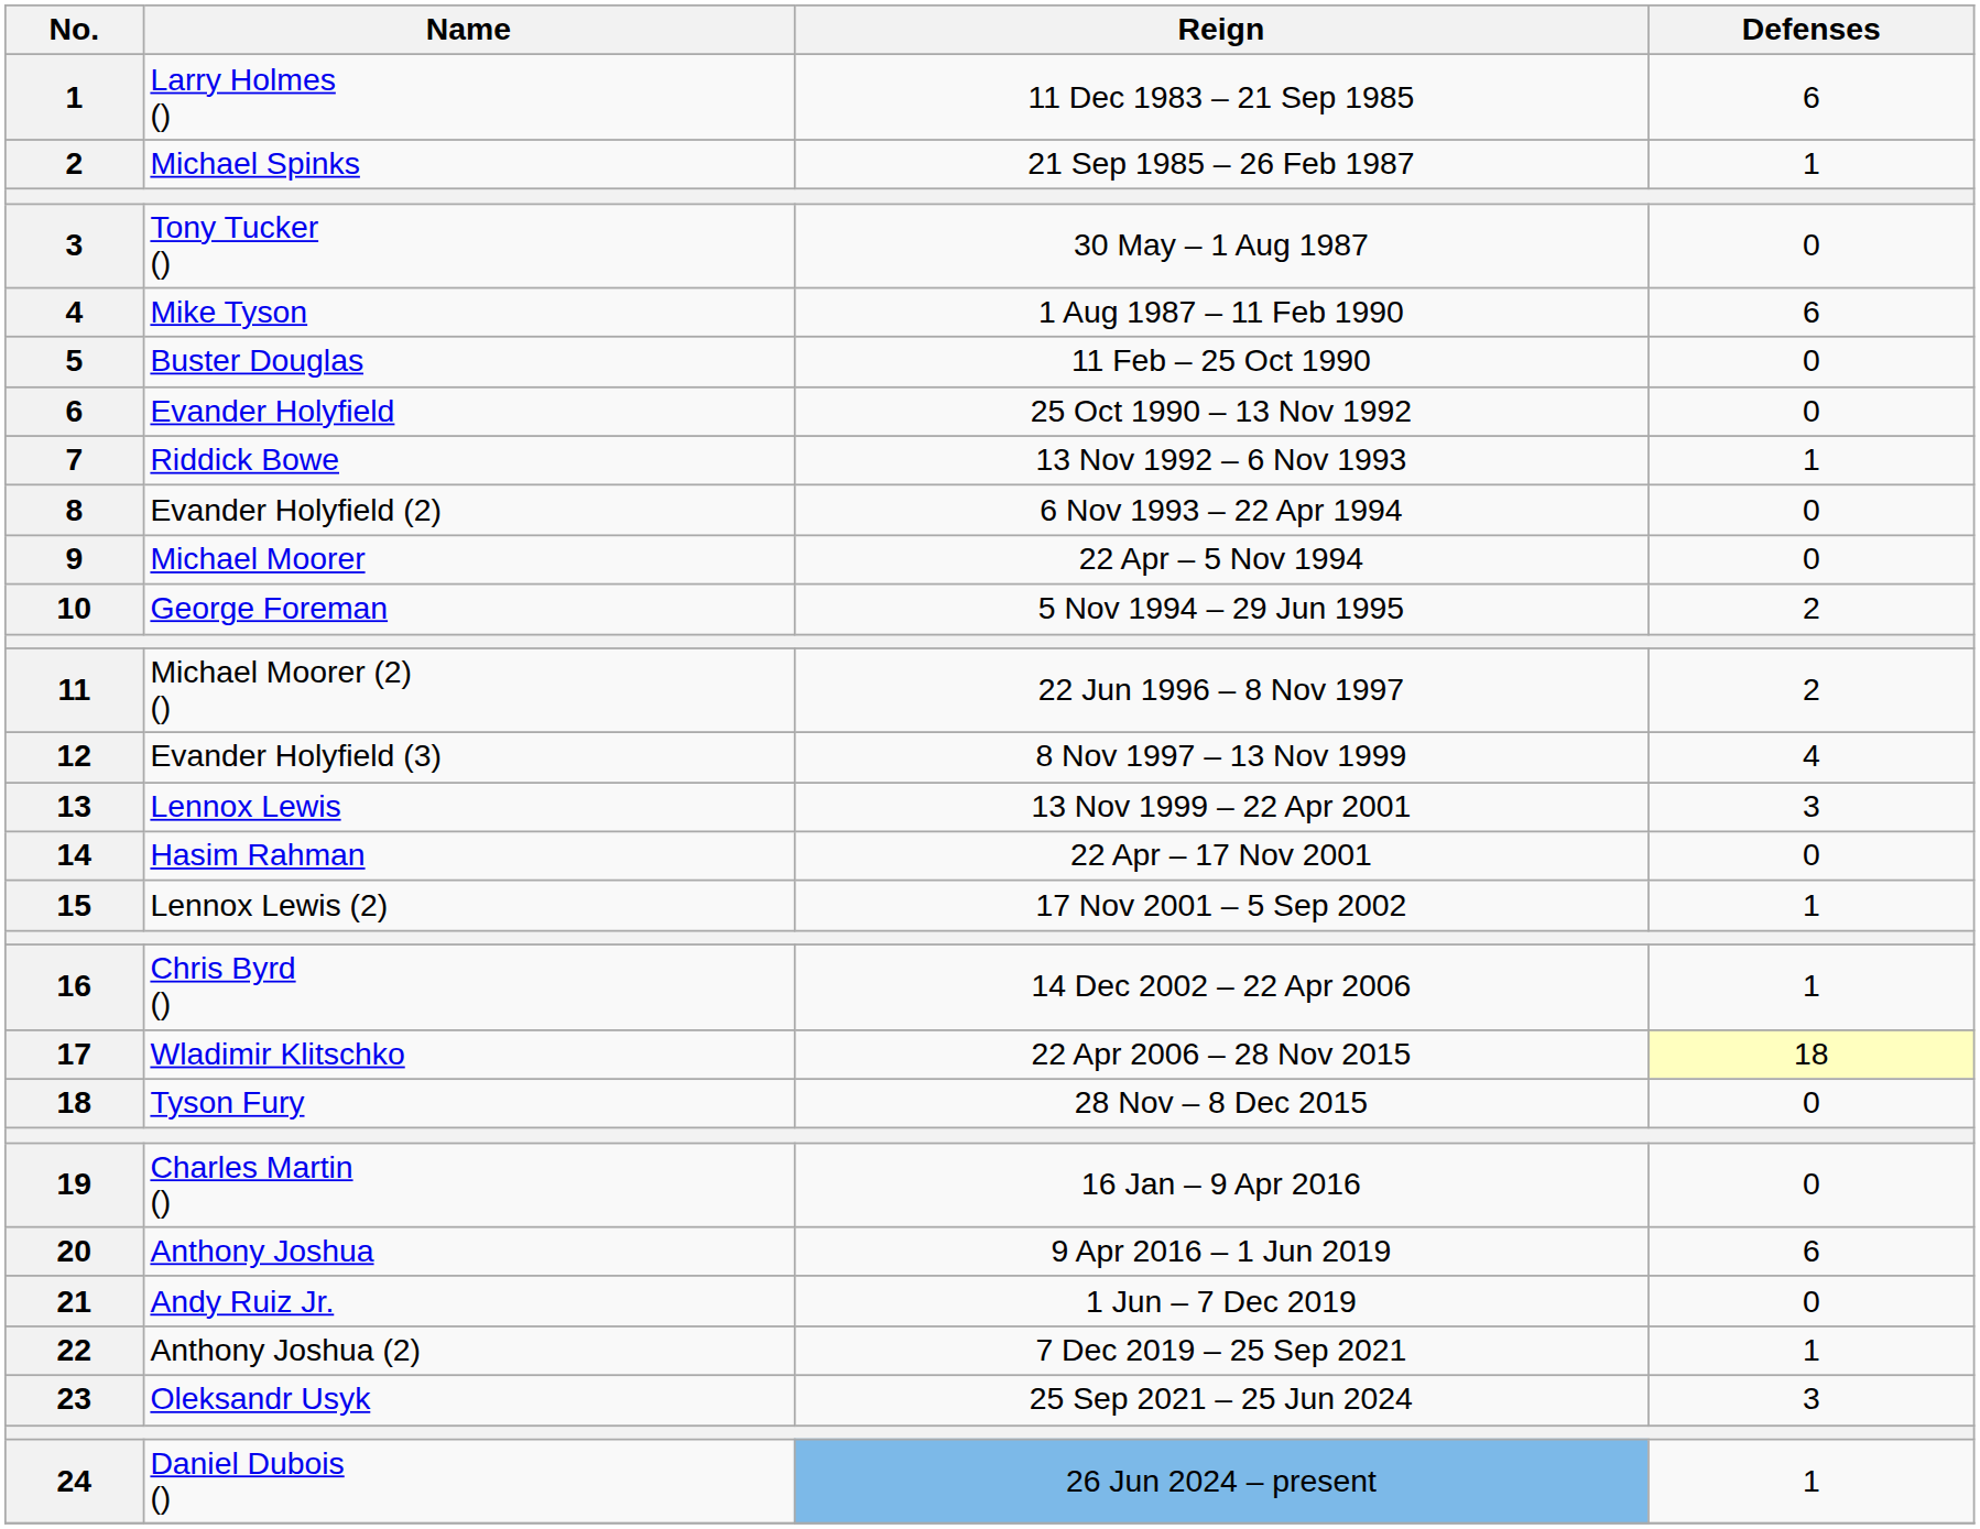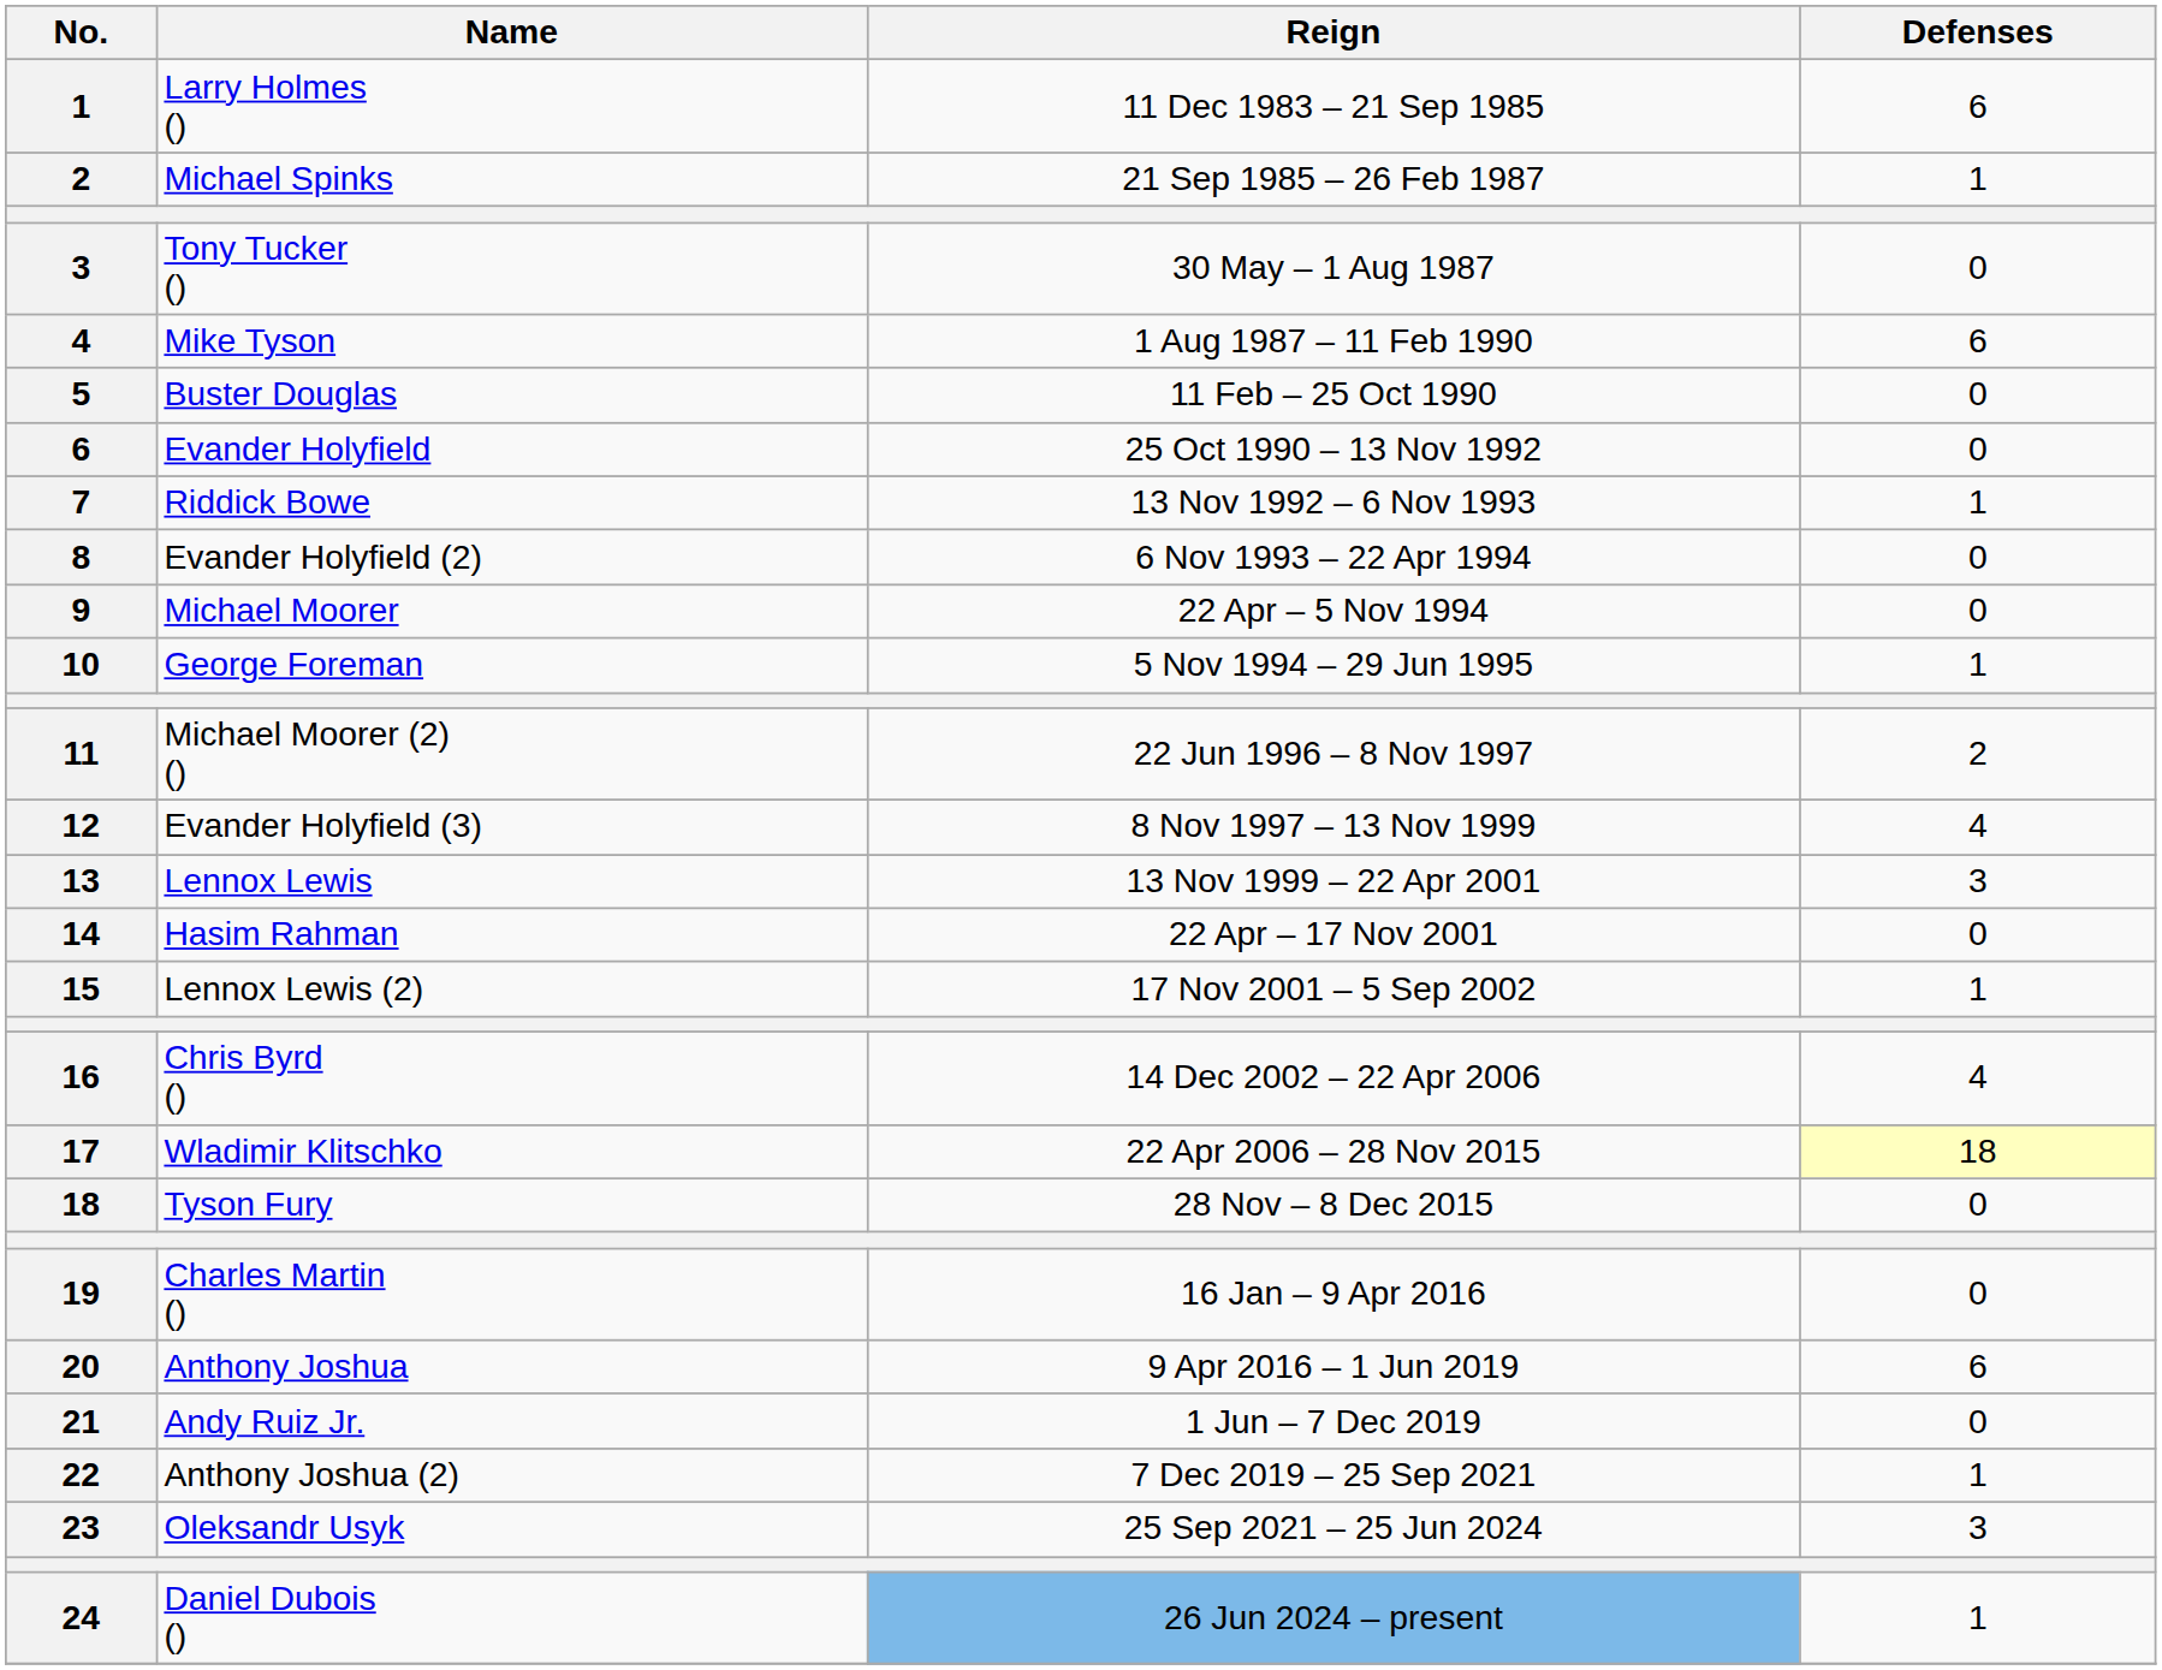 <table class="wikitable sortable" style="width:80%;">
 <tr>
 <th>No.</th>
 <th>Name</th>
 <th>Reign</th>
 <th>Defenses</th>
 </tr>
 <tr align=center>
 <th>1</th>
 <td align=left><a href='#'>Larry Holmes</a><br>()</td>
 <td>11 Dec 1983 – 21 Sep 1985</td>
 <td>6</td>
 </tr>
 <tr align=center>
 <th>2</th>
 <td align=left><a href='#'>Michael Spinks</a></td>
 <td>21 Sep 1985 – 26 Feb 1987</td>
 <td>1</td>
 </tr>
 <tr align=center>
 <th colspan=4></th>
 </tr>
 <tr align=center>
 <th>3</th>
 <td align=left><a href='#'>Tony Tucker</a><br>()</td>
 <td>30 May – 1 Aug 1987</td>
 <td>0</td>
 </tr>
 <tr align=center>
 <th>4</th>
 <td align=left><a href='#'>Mike Tyson</a></td>
 <td>1 Aug 1987 – 11 Feb 1990</td>
 <td>6</td>
 </tr>
 <tr align=center>
 <th>5</th>
 <td align=left><a href='#'>Buster Douglas</a></td>
 <td>11 Feb – 25 Oct 1990</td>
 <td>0</td>
 </tr>
 <tr align=center>
 <th>6</th>
 <td align=left><a href='#'>Evander Holyfield</a></td>
 <td>25 Oct 1990 – 13 Nov 1992</td>
 <td>0</td>
 </tr>
 <tr align=center>
 <th>7</th>
 <td align=left><a href='#'>Riddick Bowe</a></td>
 <td>13 Nov 1992 – 6 Nov 1993</td>
 <td>1</td>
 </tr>
 <tr align=center>
 <th>8</th>
 <td align=left>Evander Holyfield (2)</td>
 <td>6 Nov 1993 – 22 Apr 1994</td>
 <td>0</td>
 </tr>
 <tr align=center>
 <th>9</th>
 <td align=left><a href='#'>Michael Moorer</a></td>
 <td>22 Apr – 5 Nov 1994</td>
 <td>0</td>
 </tr>
 <tr align=center>
 <th>10</th>
 <td align=left><a href='#'>George Foreman</a></td>
 <td>5 Nov 1994 – 29 Jun 1995</td>
-<td>2</td>
+<td>1</td>
 </tr>
 <tr align=center>
 <th colspan=4></th>
 </tr>
 <tr align=center>
 <th>11</th>
 <td align=left>Michael Moorer (2)<br>()</td>
 <td>22 Jun 1996 – 8 Nov 1997</td>
 <td>2</td>
 </tr>
 <tr align=center>
 <th>12</th>
 <td align=left>Evander Holyfield (3)</td>
 <td>8 Nov 1997 – 13 Nov 1999</td>
 <td>4</td>
 </tr>
 <tr align=center>
 <th>13</th>
 <td align=left><a href='#'>Lennox Lewis</a></td>
 <td>13 Nov 1999 – 22 Apr 2001</td>
 <td>3</td>
 </tr>
 <tr align=center>
 <th>14</th>
 <td align=left><a href='#'>Hasim Rahman</a></td>
 <td>22 Apr – 17 Nov 2001</td>
 <td>0</td>
 </tr>
 <tr align=center>
 <th>15</th>
 <td align=left>Lennox Lewis (2)</td>
 <td>17 Nov 2001 – 5 Sep 2002</td>
 <td>1</td>
 </tr>
 <tr align=center>
 <th colspan=4></th>
 </tr>
 <tr align=center>
 <th>16</th>
 <td align=left><a href='#'>Chris Byrd</a><br>()</td>
 <td>14 Dec 2002 – 22 Apr 2006</td>
-<td>1</td>
+<td>4</td>
 </tr>
 <tr align=center>
 <th>17</th>
 <td align=left><a href='#'>Wladimir Klitschko</a></td>
 <td>22 Apr 2006 – 28 Nov 2015</td>
 <td style="background:#ffffbf;">18</td>
 </tr>
 <tr align=center>
 <th>18</th>
 <td align=left><a href='#'>Tyson Fury</a></td>
 <td>28 Nov – 8 Dec 2015</td>
 <td>0</td>
 </tr>
 <tr align=center>
 <th colspan=4></th>
 </tr>
 <tr align=center>
 <th>19</th>
 <td align=left><a href='#'>Charles Martin</a><br>()</td>
 <td>16 Jan – 9 Apr 2016</td>
 <td>0</td>
 </tr>
 <tr align=center>
 <th>20</th>
 <td align=left><a href='#'>Anthony Joshua</a></td>
 <td>9 Apr 2016 – 1 Jun 2019</td>
 <td>6</td>
 </tr>
 <tr align=center>
 <th>21</th>
 <td align=left><a href='#'>Andy Ruiz Jr.</a></td>
 <td>1 Jun – 7 Dec 2019</td>
 <td>0</td>
 </tr>
 <tr align=center>
 <th>22</th>
 <td align=left>Anthony Joshua (2)</td>
 <td>7 Dec 2019 – 25 Sep 2021</td>
 <td>1</td>
 </tr>
 <tr align=center>
 <th>23</th>
 <td align=left><a href='#'>Oleksandr Usyk</a></td>
 <td>25 Sep 2021 – 25 Jun 2024</td>
 <td>3</td>
 </tr>
 <tr align=center>
 <th colspan=4></th>
 </tr>
 <tr>
 <th>24</th>
 <td align="left"><a href='#'>Daniel Dubois</a><br>()</td>
 <td style="background:#7cb9e8; text-align:center;">26 Jun 2024 – present</td>
 <td style="text-align:center;">1</td>
 </tr>
 <tr align=center>
 </tr>
 </table>
